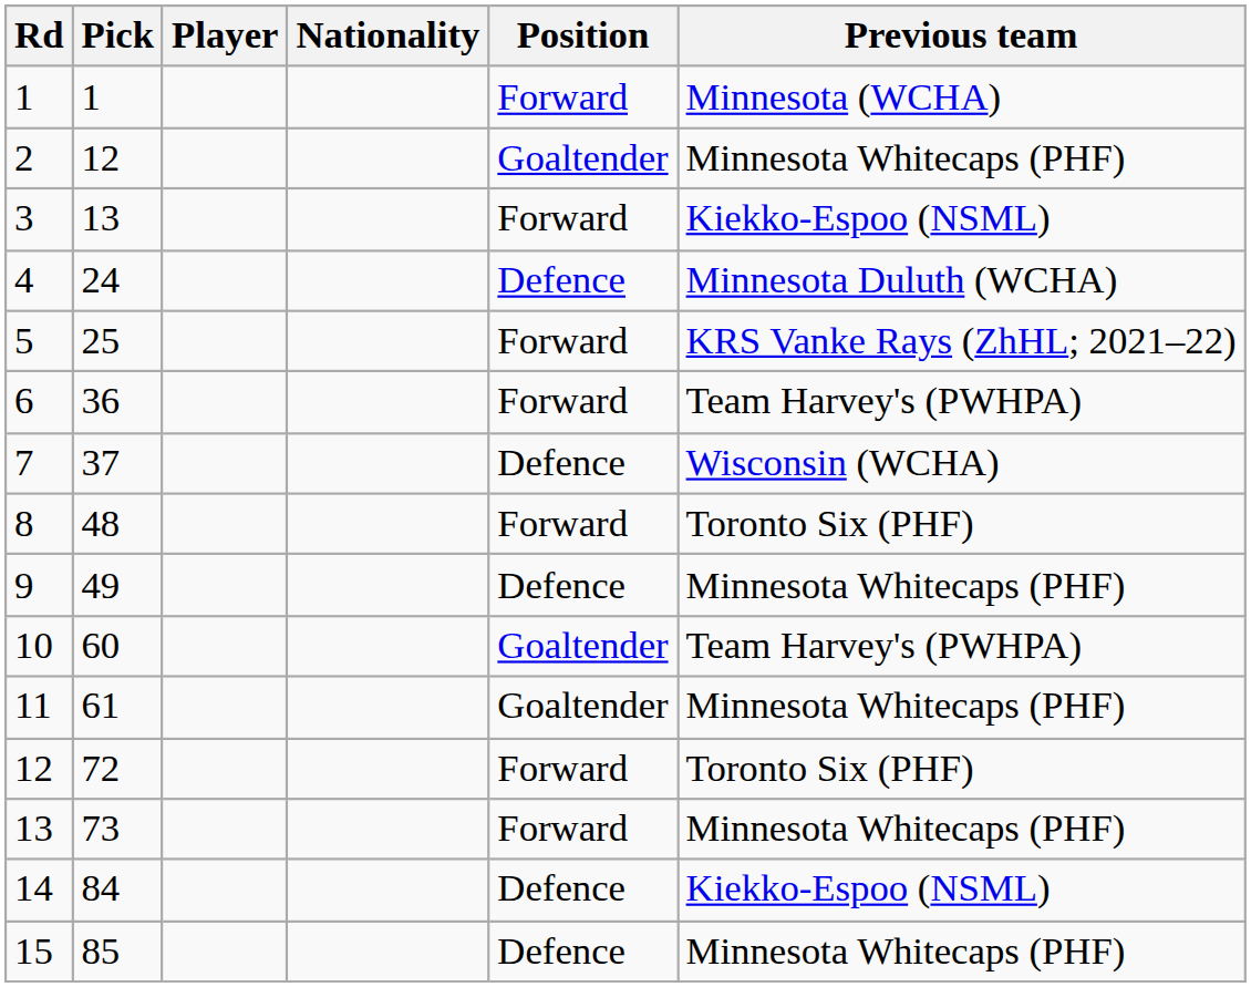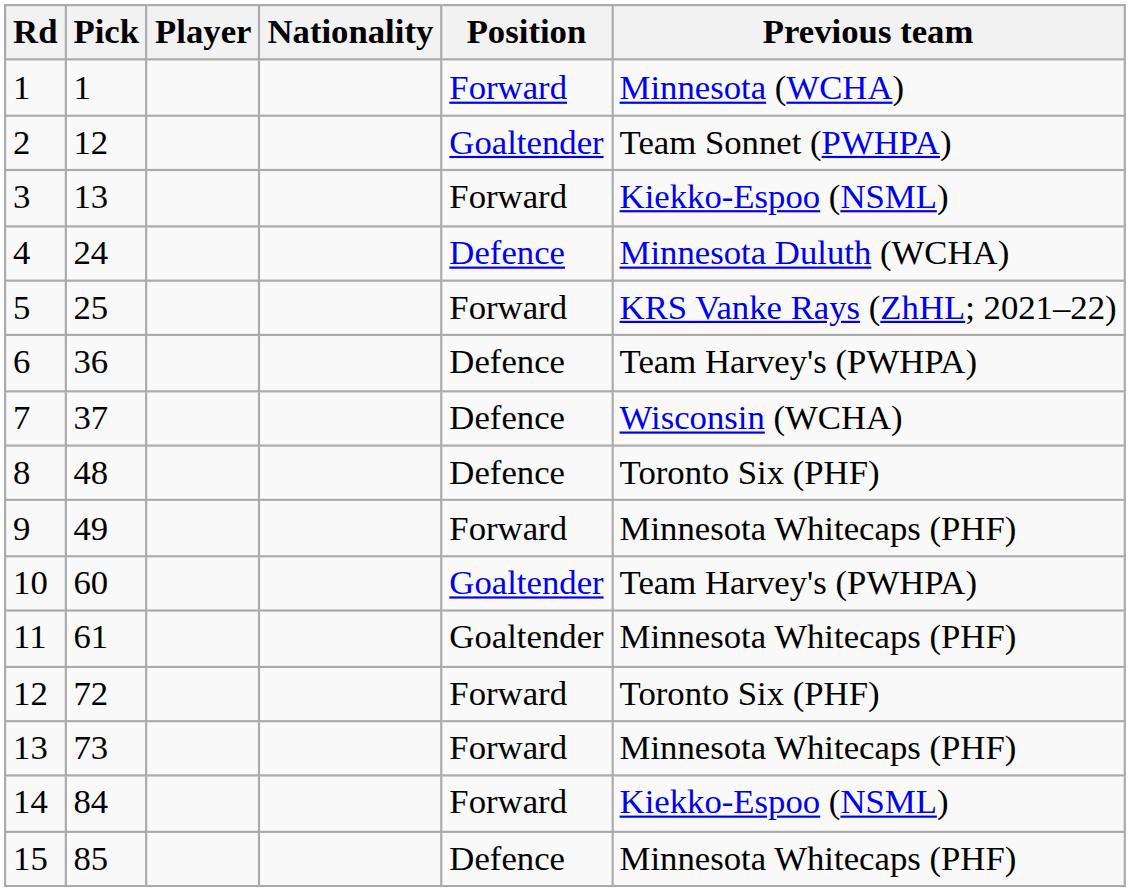 <table class="wikitable sortable">
 <tr>
 <th>Rd</th>
 <th>Pick</th>
 <th>Player</th>
 <th>Nationality</th>
 <th>Position</th>
 <th>Previous team</th>
 </tr>
 <tr>
 <td>1</td>
 <td>1</td>
 <td></td>
 <td></td>
 <td><a href='#'>Forward</a></td>
 <td><a href='#'>Minnesota</a> (<a href='#'>WCHA</a>)</td>
 </tr>
 <tr>
 <td>2</td>
 <td>12</td>
 <td></td>
 <td></td>
 <td><a href='#'>Goaltender</a></td>
-<td>Minnesota Whitecaps (PHF)</td>
+<td>Team Sonnet (<a href='#'>PWHPA</a>)</td>
 </tr>
 <tr>
 <td>3</td>
 <td>13</td>
 <td></td>
 <td></td>
 <td>Forward</td>
 <td><a href='#'>Kiekko-Espoo</a> (<a href='#'>NSML</a>)</td>
 </tr>
 <tr>
 <td>4</td>
 <td>24</td>
 <td></td>
 <td></td>
 <td><a href='#'>Defence</a></td>
 <td><a href='#'>Minnesota Duluth</a> (WCHA)</td>
 </tr>
 <tr>
 <td>5</td>
 <td>25</td>
 <td></td>
 <td></td>
 <td>Forward</td>
 <td><a href='#'>KRS Vanke Rays</a> (<a href='#'>ZhHL</a>; 2021–22)</td>
 </tr>
 <tr>
 <td>6</td>
 <td>36</td>
 <td></td>
 <td></td>
-<td>Forward</td>
+<td>Defence</td>
 <td>Team Harvey's (PWHPA)</td>
 </tr>
 <tr>
 <td>7</td>
 <td>37</td>
 <td></td>
 <td></td>
 <td>Defence</td>
 <td><a href='#'>Wisconsin</a> (WCHA)</td>
 </tr>
 <tr>
 <td>8</td>
 <td>48</td>
 <td></td>
 <td></td>
-<td>Forward</td>
+<td>Defence</td>
 <td>Toronto Six (PHF)</td>
 </tr>
 <tr>
 <td>9</td>
 <td>49</td>
 <td></td>
 <td></td>
-<td>Defence</td>
+<td>Forward</td>
 <td>Minnesota Whitecaps (PHF)</td>
 </tr>
 <tr>
 <td>10</td>
 <td>60</td>
 <td></td>
 <td></td>
 <td><a href='#'>Goaltender</a></td>
 <td>Team Harvey's (PWHPA)</td>
 </tr>
 <tr>
 <td>11</td>
 <td>61</td>
 <td></td>
 <td></td>
 <td>Goaltender</td>
 <td>Minnesota Whitecaps (PHF)</td>
 </tr>
 <tr>
 <td>12</td>
 <td>72</td>
 <td></td>
 <td></td>
 <td>Forward</td>
 <td>Toronto Six (PHF)</td>
 </tr>
 <tr>
 <td>13</td>
 <td>73</td>
 <td></td>
 <td></td>
 <td>Forward</td>
 <td>Minnesota Whitecaps (PHF)</td>
 </tr>
 <tr>
 <td>14</td>
 <td>84</td>
 <td></td>
 <td></td>
-<td>Defence</td>
+<td>Forward</td>
 <td><a href='#'>Kiekko-Espoo</a> (<a href='#'>NSML</a>)</td>
 </tr>
 <tr>
 <td>15</td>
 <td>85</td>
 <td></td>
 <td></td>
 <td>Defence</td>
 <td>Minnesota Whitecaps (PHF)</td>
 </tr>
 </table>
